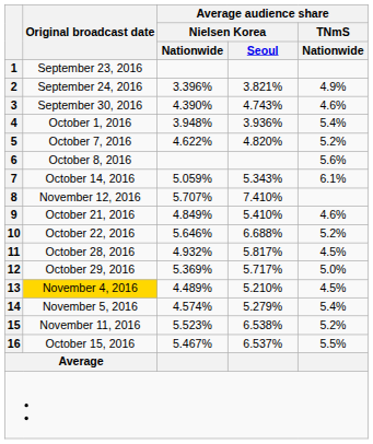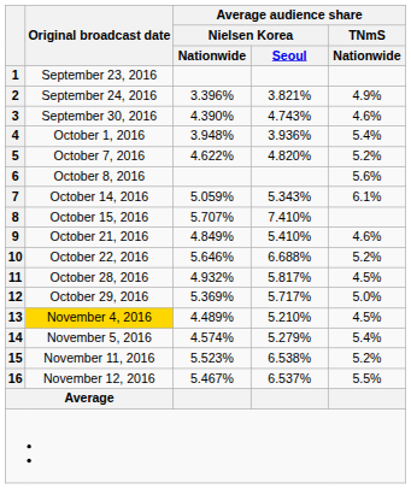 <table class="wikitable" style="text-align:center;">
 <tr>
 <th rowspan="3"></th>
 <th rowspan="3">Original broadcast date</th>
 <th colspan="3">Average audience share</th>
 </tr>
 <tr>
 <th colspan="2">Nielsen Korea</th>
 <th>TNmS</th>
 </tr>
 <tr>
 <th width="90">Nationwide</th>
 <th width="90"><a href='#'>Seoul</a></th>
 <th width="90">Nationwide</th>
 </tr>
 <tr>
 <th>1</th>
 <td>September 23, 2016</td>
 <td><strong></strong></td>
 <td><strong></strong></td>
 <td><strong></strong></td>
 </tr>
 <tr>
 <th>2</th>
 <td>September 24, 2016</td>
 <td>3.396%</td>
 <td>3.821%</td>
 <td>4.9%</td>
 </tr>
 <tr>
 <th>3</th>
 <td>September 30, 2016</td>
 <td>4.390%</td>
 <td>4.743%</td>
 <td>4.6%</td>
 </tr>
 <tr>
 <th>4</th>
 <td>October 1, 2016</td>
 <td>3.948%</td>
 <td>3.936%</td>
 <td>5.4%</td>
 </tr>
 <tr>
 <th>5</th>
 <td>October 7, 2016</td>
 <td>4.622%</td>
 <td>4.820%</td>
 <td>5.2%</td>
 </tr>
 <tr>
 <th>6</th>
 <td>October 8, 2016</td>
 <td><strong></strong></td>
 <td><strong></strong></td>
 <td>5.6%</td>
 </tr>
 <tr>
 <th>7</th>
 <td>October 14, 2016</td>
 <td>5.059%</td>
 <td>5.343%</td>
 <td>6.1%</td>
 </tr>
 <tr>
 <th>8</th>
-<td>November 12, 2016</td>
+<td>October 15, 2016</td>
 <td>5.707%</td>
 <td>7.410%</td>
 <td><strong></strong></td>
 </tr>
 <tr>
 <th>9</th>
 <td>October 21, 2016</td>
 <td>4.849%</td>
 <td>5.410%</td>
 <td>4.6%</td>
 </tr>
 <tr>
 <th>10</th>
 <td>October 22, 2016</td>
 <td>5.646%</td>
 <td>6.688%</td>
 <td>5.2%</td>
 </tr>
 <tr>
 <th>11</th>
 <td>October 28, 2016</td>
 <td>4.932%</td>
 <td>5.817%</td>
 <td>4.5%</td>
 </tr>
 <tr>
 <th>12</th>
 <td>October 29, 2016</td>
 <td>5.369%</td>
 <td>5.717%</td>
 <td>5.0%</td>
 </tr>
 <tr>
 <th>13</th>
 <td style="background: gold;">November 4, 2016</td>
 <td>4.489%</td>
 <td>5.210%</td>
 <td>4.5%</td>
 </tr>
 <tr>
 <th>14</th>
 <td>November 5, 2016</td>
 <td>4.574%</td>
 <td>5.279%</td>
 <td>5.4%</td>
 </tr>
 <tr>
 <th>15</th>
 <td>November 11, 2016</td>
 <td>5.523%</td>
 <td>6.538%</td>
 <td>5.2%</td>
 </tr>
 <tr>
 <th>16</th>
-<td>October 15, 2016</td>
+<td>November 12, 2016</td>
 <td>5.467%</td>
 <td>6.537%</td>
 <td>5.5%</td>
 </tr>
 <tr>
 <th colspan="2">Average</th>
 <th></th>
 <th></th>
 <th></th>
 </tr>
 <tr>
 <td colspan="5"><br><ul><li></li><li></li></ul></td>
 </tr>
 </table>
